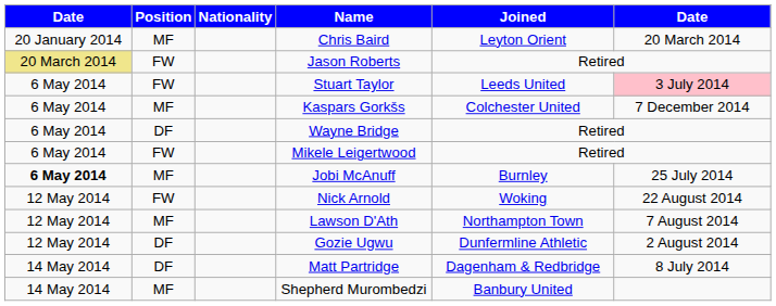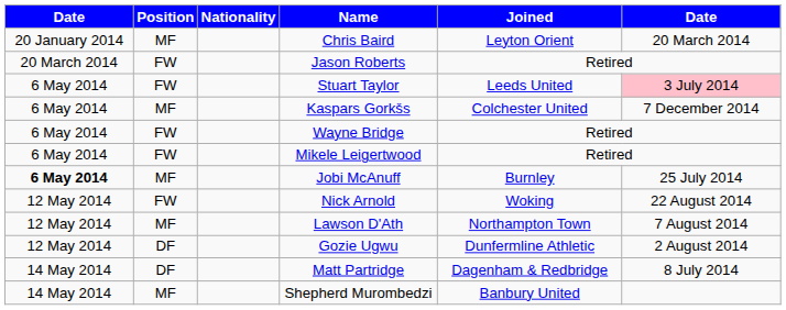 <table class="wikitable" style="text-align:center; font-size:90%">
 <tr>
 <th style="background:#00f; color:white; width:120px;">Date</th>
 <th style="background:#00f; color:white; width:55px;">Position</th>
 <th style="background:#00f; color:white; width:55px;">Nationality</th>
 <th style="background:#00f; color:white; width:150px;">Name</th>
 <th style="background:#00f; color:white; width:175px;">Joined</th>
 <th style="background:#00f; color:white; width:150px;">Date</th>
 </tr>
 <tr>
 <td>20 January 2014</td>
 <td>MF</td>
 <td></td>
 <td><a href='#'>Chris Baird</a></td>
 <td><a href='#'>Leyton Orient</a></td>
 <td>20 March 2014</td>
 </tr>
 <tr>
-<td style="background: khaki;">20 March 2014</td>
+<td>20 March 2014</td>
 <td>FW</td>
 <td></td>
 <td><a href='#'>Jason Roberts</a></td>
 <td colspan="2">Retired</td>
 </tr>
 <tr>
 <td>6 May 2014</td>
 <td>FW</td>
 <td></td>
 <td><a href='#'>Stuart Taylor</a></td>
 <td><a href='#'>Leeds United</a></td>
 <td style="background: pink;">3 July 2014</td>
 </tr>
 <tr>
 <td>6 May 2014</td>
 <td>MF</td>
 <td></td>
 <td><a href='#'>Kaspars Gorkšs</a></td>
 <td><a href='#'>Colchester United</a></td>
 <td>7 December 2014</td>
 </tr>
 <tr>
 <td>6 May 2014</td>
-<td>DF</td>
+<td>FW</td>
 <td></td>
 <td><a href='#'>Wayne Bridge</a></td>
 <td colspan="2">Retired</td>
 </tr>
 <tr>
 <td>6 May 2014</td>
 <td>FW</td>
 <td></td>
 <td><a href='#'>Mikele Leigertwood</a></td>
 <td colspan="2">Retired</td>
 </tr>
 <tr>
 <td><strong>6 May 2014</strong></td>
 <td>MF</td>
 <td></td>
 <td><a href='#'>Jobi McAnuff</a></td>
 <td><a href='#'>Burnley</a></td>
 <td>25 July 2014</td>
 </tr>
 <tr>
 <td>12 May 2014</td>
 <td>FW</td>
 <td></td>
 <td><a href='#'>Nick Arnold</a></td>
 <td><a href='#'>Woking</a></td>
 <td>22 August 2014</td>
 </tr>
 <tr>
 <td>12 May 2014</td>
 <td>MF</td>
 <td></td>
 <td><a href='#'>Lawson D'Ath</a></td>
 <td><a href='#'>Northampton Town</a></td>
 <td>7 August 2014</td>
 </tr>
 <tr>
 <td>12 May 2014</td>
 <td>DF</td>
 <td></td>
 <td><a href='#'>Gozie Ugwu</a></td>
 <td><a href='#'>Dunfermline Athletic</a></td>
 <td>2 August 2014</td>
 </tr>
 <tr>
 <td>14 May 2014</td>
 <td>DF</td>
 <td></td>
 <td><a href='#'>Matt Partridge</a></td>
 <td><a href='#'>Dagenham & Redbridge</a></td>
 <td>8 July 2014</td>
 </tr>
 <tr>
 <td>14 May 2014</td>
 <td>MF</td>
 <td></td>
 <td>Shepherd Murombedzi</td>
 <td><a href='#'>Banbury United</a></td>
 <td></td>
 </tr>
 </table>
